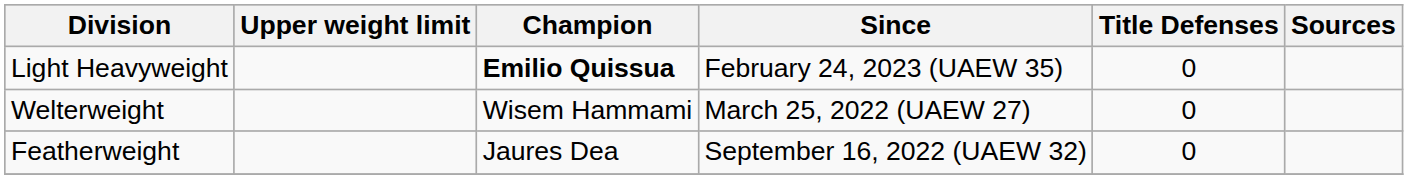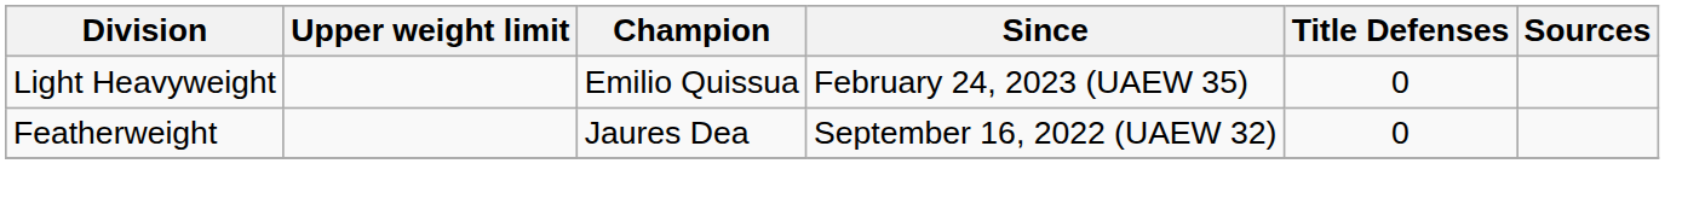 <table class="wikitable">
 <tr>
 <th scope="col">Division</th>
 <th scope="col">Upper weight limit</th>
 <th scope="col">Champion</th>
 <th scope="col">Since</th>
 <th scope="col">Title Defenses</th>
 <th scope="col">Sources</th>
 </tr>
 <tr>
 <td>Light Heavyweight</td>
 <td></td>
-<td><strong> Emilio Quissua</strong></td>
+<td> Emilio Quissua</td>
 <td>February 24, 2023 (UAEW 35)</td>
-<td style="text-align: center;">0</td>
-<td></td>
-</tr>
-<tr>
-<td>Welterweight</td>
-<td></td>
-<td> Wisem Hammami</td>
-<td>March 25, 2022 (UAEW 27)</td>
 <td style="text-align: center;">0</td>
 <td></td>
 </tr>
 <tr>
 <td>Featherweight</td>
 <td></td>
 <td> Jaures Dea</td>
 <td>September 16, 2022 (UAEW 32)</td>
 <td style="text-align: center;">0</td>
 <td></td>
 </tr>
 <tr>
 </tr>
 </table>
